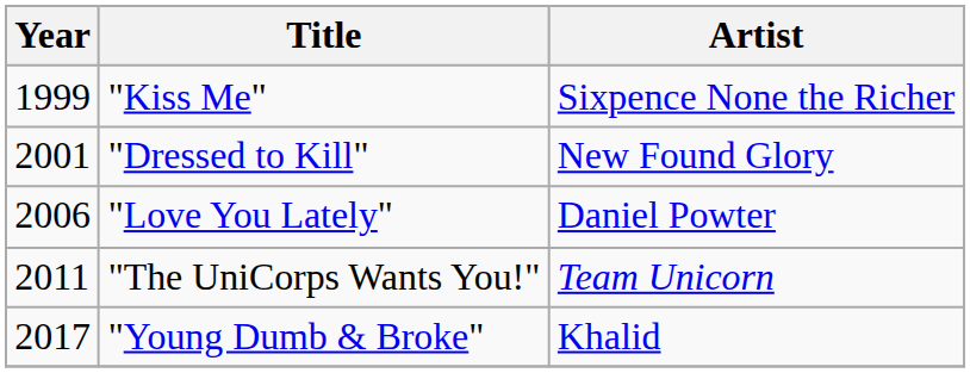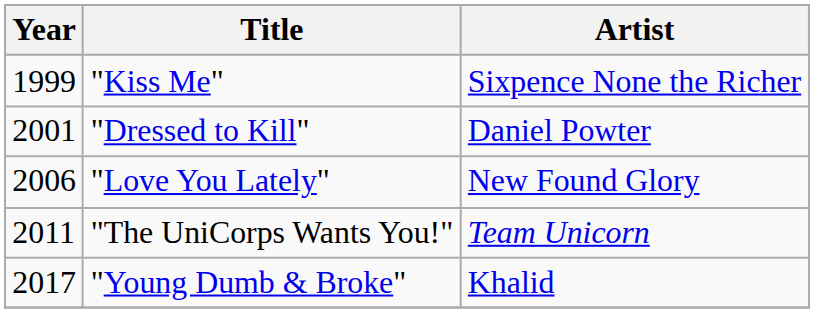 <table class="wikitable sortable">
 <tr style="background:#B0C4DE;">
 <th>Year</th>
 <th>Title</th>
 <th>Artist</th>
 </tr>
 <tr>
 <td>1999</td>
 <td>"<a href='#'>Kiss Me</a>"</td>
 <td><a href='#'>Sixpence None the Richer</a></td>
 </tr>
 <tr>
 <td>2001</td>
 <td>"<a href='#'>Dressed to Kill</a>"</td>
-<td><a href='#'>New Found Glory</a></td>
+<td><a href='#'>Daniel Powter</a></td>
 </tr>
 <tr>
 <td>2006</td>
 <td>"<a href='#'>Love You Lately</a>"</td>
-<td><a href='#'>Daniel Powter</a></td>
+<td><a href='#'>New Found Glory</a></td>
 </tr>
 <tr>
 <td>2011</td>
 <td>"The UniCorps Wants You!"</td>
 <td><em><a href='#'>Team Unicorn</a></em></td>
 </tr>
 <tr>
 <td>2017</td>
 <td>"<a href='#'>Young Dumb & Broke</a>"</td>
 <td><a href='#'>Khalid</a></td>
 </tr>
 <tr>
 </tr>
 </table>
